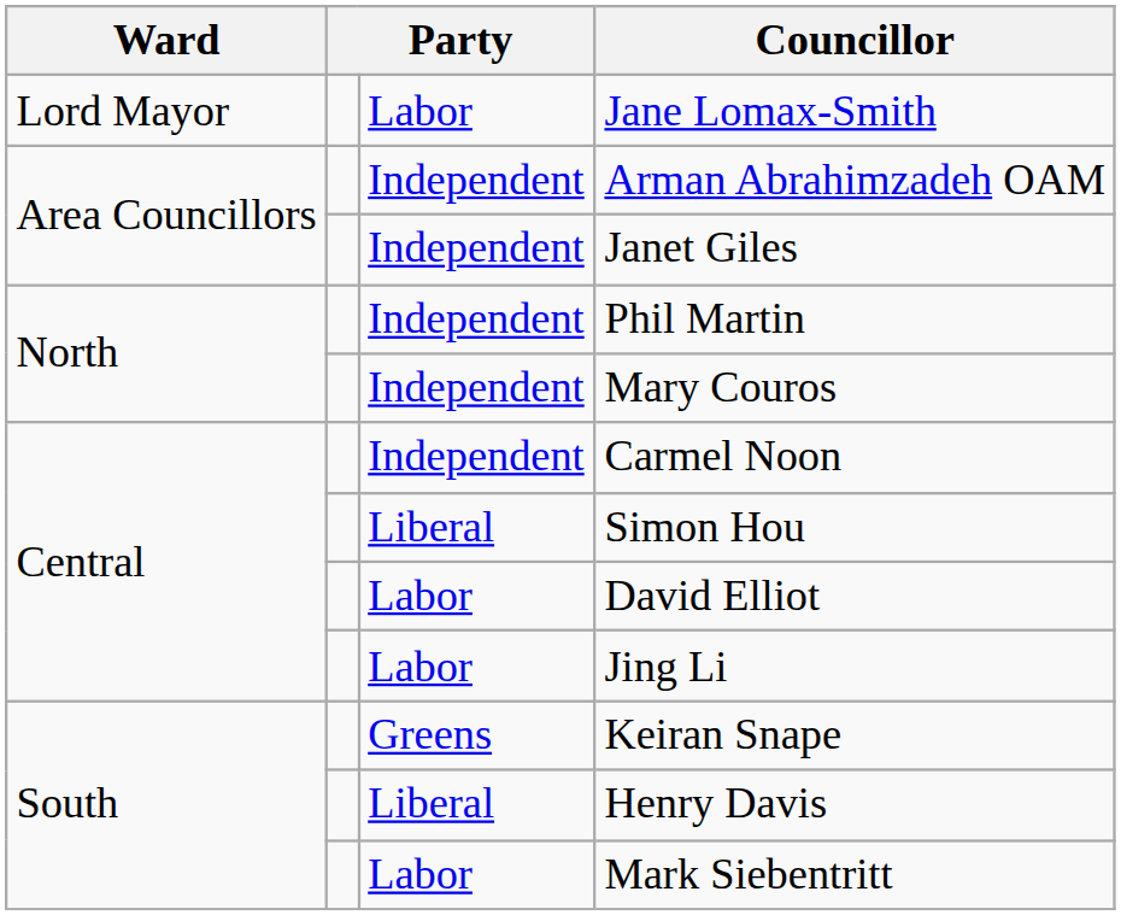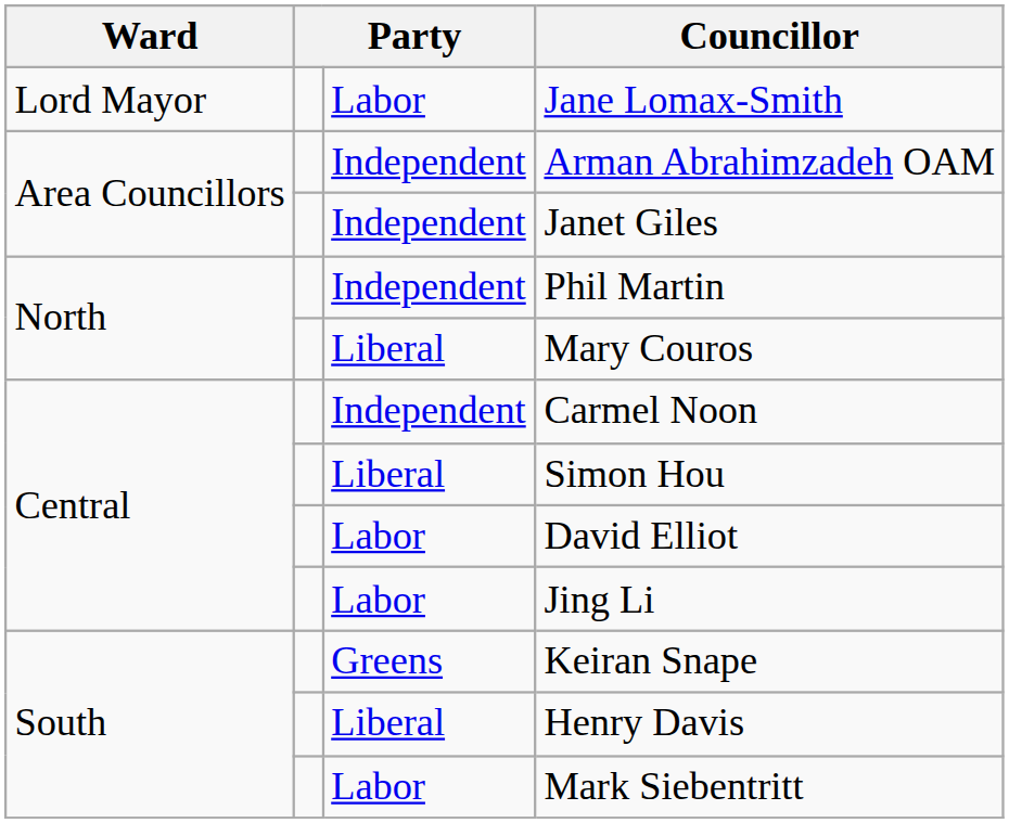 <table class="wikitable">
 <tr>
 <th>Ward</th>
 <th colspan="2">Party</th>
 <th>Councillor</th>
 </tr>
 <tr>
 <td rowspan="1">Lord Mayor</td>
 <td> </td>
 <td><a href='#'>Labor</a></td>
 <td><a href='#'>Jane Lomax-Smith</a></td>
 </tr>
 <tr>
 <td rowspan="2">Area Councillors</td>
 <td> </td>
 <td><a href='#'>Independent</a></td>
 <td><a href='#'>Arman Abrahimzadeh</a> OAM</td>
 </tr>
 <tr>
 <td> </td>
 <td><a href='#'>Independent</a></td>
 <td>Janet Giles</td>
 </tr>
 <tr>
 <td rowspan="2">North</td>
 <td> </td>
 <td><a href='#'>Independent</a></td>
 <td>Phil Martin</td>
 </tr>
 <tr>
 <td> </td>
-<td><a href='#'>Independent</a></td>
+<td><a href='#'>Liberal</a></td>
 <td>Mary Couros</td>
 </tr>
 <tr>
 <td rowspan="4">Central</td>
 <td> </td>
 <td><a href='#'>Independent</a></td>
 <td>Carmel Noon</td>
 </tr>
 <tr>
 <td> </td>
 <td><a href='#'>Liberal</a></td>
 <td>Simon Hou</td>
 </tr>
 <tr>
 <td> </td>
 <td><a href='#'>Labor</a></td>
 <td>David Elliot</td>
 </tr>
 <tr>
 <td> </td>
 <td><a href='#'>Labor</a></td>
 <td>Jing Li</td>
 </tr>
 <tr>
 <td rowspan="3">South</td>
 <td> </td>
 <td><a href='#'>Greens</a></td>
 <td>Keiran Snape</td>
 </tr>
 <tr>
 <td> </td>
 <td><a href='#'>Liberal</a></td>
 <td>Henry Davis</td>
 </tr>
 <tr>
 <td> </td>
 <td><a href='#'>Labor</a></td>
 <td>Mark Siebentritt</td>
 </tr>
 </table>
